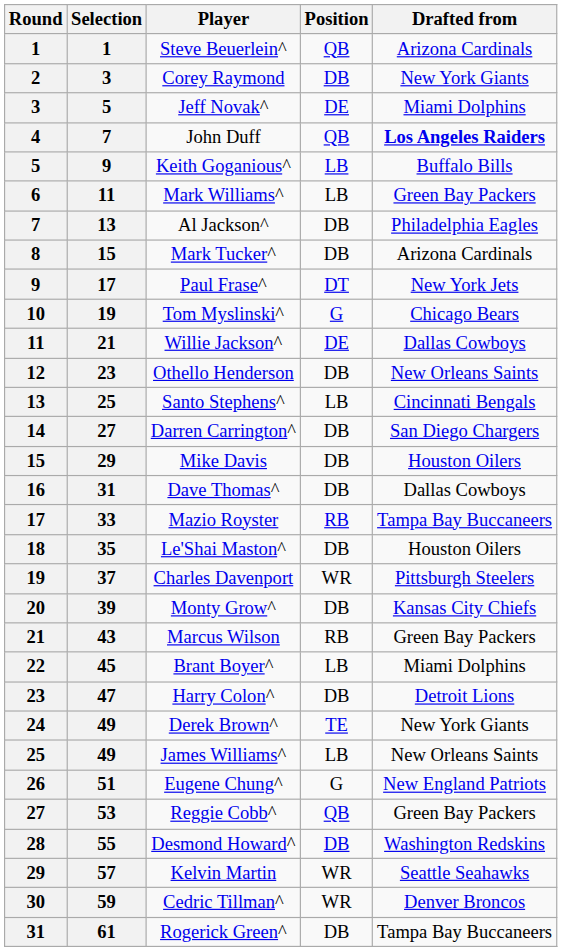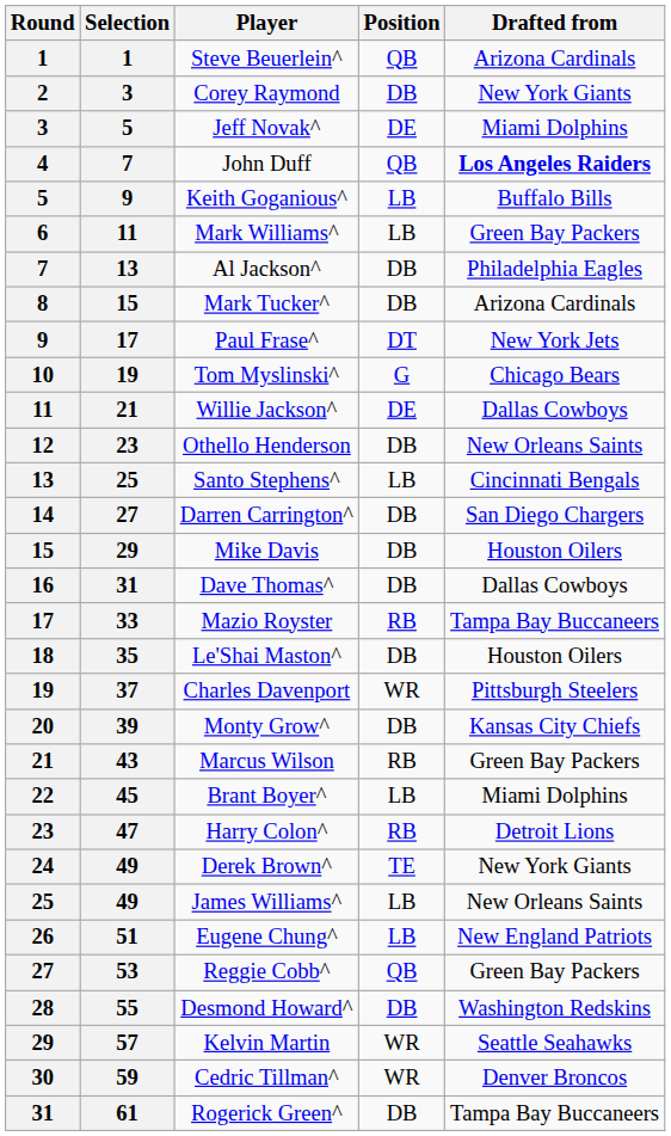 <table class="wikitable" style="text-align:center">
 <tr>
 <th>Round</th>
 <th>Selection</th>
 <th>Player</th>
 <th>Position</th>
 <th>Drafted from</th>
 </tr>
 <tr>
 <th>1</th>
 <th>1</th>
 <td><a href='#'>Steve Beuerlein</a>^</td>
 <td><a href='#'>QB</a></td>
 <td><a href='#'>Arizona Cardinals</a></td>
 </tr>
 <tr>
 <th>2</th>
 <th>3</th>
 <td><a href='#'>Corey Raymond</a></td>
 <td><a href='#'>DB</a></td>
 <td><a href='#'>New York Giants</a></td>
 </tr>
 <tr>
 <th>3</th>
 <th>5</th>
 <td><a href='#'>Jeff Novak</a>^</td>
 <td><a href='#'>DE</a></td>
 <td><a href='#'>Miami Dolphins</a></td>
 </tr>
 <tr>
 <th>4</th>
 <th>7</th>
 <td>John Duff</td>
 <td><a href='#'>QB</a></td>
 <td><strong><a href='#'>Los Angeles Raiders</a></strong></td>
 </tr>
 <tr>
 <th>5</th>
 <th>9</th>
 <td><a href='#'>Keith Goganious</a>^</td>
 <td><a href='#'>LB</a></td>
 <td><a href='#'>Buffalo Bills</a></td>
 </tr>
 <tr>
 <th>6</th>
 <th>11</th>
 <td><a href='#'>Mark Williams</a>^</td>
 <td>LB</td>
 <td><a href='#'>Green Bay Packers</a></td>
 </tr>
 <tr>
 <th>7</th>
 <th>13</th>
 <td>Al Jackson^</td>
 <td>DB</td>
 <td><a href='#'>Philadelphia Eagles</a></td>
 </tr>
 <tr>
 <th>8</th>
 <th>15</th>
 <td><a href='#'>Mark Tucker</a>^</td>
 <td>DB</td>
 <td>Arizona Cardinals</td>
 </tr>
 <tr>
 <th>9</th>
 <th>17</th>
 <td><a href='#'>Paul Frase</a>^</td>
 <td><a href='#'>DT</a></td>
 <td><a href='#'>New York Jets</a></td>
 </tr>
 <tr>
 <th>10</th>
 <th>19</th>
 <td><a href='#'>Tom Myslinski</a>^</td>
 <td><a href='#'>G</a></td>
 <td><a href='#'>Chicago Bears</a></td>
 </tr>
 <tr>
 <th>11</th>
 <th>21</th>
 <td><a href='#'>Willie Jackson</a>^</td>
 <td><a href='#'>DE</a></td>
 <td><a href='#'>Dallas Cowboys</a></td>
 </tr>
 <tr>
 <th>12</th>
 <th>23</th>
 <td><a href='#'>Othello Henderson</a></td>
 <td>DB</td>
 <td><a href='#'>New Orleans Saints</a></td>
 </tr>
 <tr>
 <th>13</th>
 <th>25</th>
 <td><a href='#'>Santo Stephens</a>^</td>
 <td>LB</td>
 <td><a href='#'>Cincinnati Bengals</a></td>
 </tr>
 <tr>
 <th>14</th>
 <th>27</th>
 <td><a href='#'>Darren Carrington</a>^</td>
 <td>DB</td>
 <td><a href='#'>San Diego Chargers</a></td>
 </tr>
 <tr>
 <th>15</th>
 <th>29</th>
 <td><a href='#'>Mike Davis</a></td>
 <td>DB</td>
 <td><a href='#'>Houston Oilers</a></td>
 </tr>
 <tr>
 <th>16</th>
 <th>31</th>
 <td><a href='#'>Dave Thomas</a>^</td>
 <td>DB</td>
 <td>Dallas Cowboys</td>
 </tr>
 <tr>
 <th>17</th>
 <th>33</th>
 <td><a href='#'>Mazio Royster</a></td>
 <td><a href='#'>RB</a></td>
 <td><a href='#'>Tampa Bay Buccaneers</a></td>
 </tr>
 <tr>
 <th>18</th>
 <th>35</th>
 <td><a href='#'>Le'Shai Maston</a>^</td>
 <td>DB</td>
 <td>Houston Oilers</td>
 </tr>
 <tr>
 <th>19</th>
 <th>37</th>
 <td><a href='#'>Charles Davenport</a></td>
 <td>WR</td>
 <td><a href='#'>Pittsburgh Steelers</a></td>
 </tr>
 <tr>
 <th>20</th>
 <th>39</th>
 <td><a href='#'>Monty Grow</a>^</td>
 <td>DB</td>
 <td><a href='#'>Kansas City Chiefs</a></td>
 </tr>
 <tr>
 <th>21</th>
 <th>43</th>
 <td><a href='#'>Marcus Wilson</a></td>
 <td>RB</td>
 <td>Green Bay Packers</td>
 </tr>
 <tr>
 <th>22</th>
 <th>45</th>
 <td><a href='#'>Brant Boyer</a>^</td>
 <td>LB</td>
 <td>Miami Dolphins</td>
 </tr>
 <tr>
 <th>23</th>
 <th>47</th>
 <td><a href='#'>Harry Colon</a>^</td>
-<td>DB</td>
+<td><a href='#'>RB</a></td>
 <td><a href='#'>Detroit Lions</a></td>
 </tr>
 <tr>
 <th>24</th>
 <th>49</th>
 <td><a href='#'>Derek Brown</a>^</td>
 <td><a href='#'>TE</a></td>
 <td>New York Giants</td>
 </tr>
 <tr>
 <th>25</th>
 <th>49</th>
 <td><a href='#'>James Williams</a>^</td>
 <td>LB</td>
 <td>New Orleans Saints</td>
 </tr>
 <tr>
 <th>26</th>
 <th>51</th>
 <td><a href='#'>Eugene Chung</a>^</td>
-<td>G</td>
+<td><a href='#'>LB</a></td>
 <td><a href='#'>New England Patriots</a></td>
 </tr>
 <tr>
 <th>27</th>
 <th>53</th>
 <td><a href='#'>Reggie Cobb</a>^</td>
 <td><a href='#'>QB</a></td>
 <td>Green Bay Packers</td>
 </tr>
 <tr>
 <th>28</th>
 <th>55</th>
 <td><a href='#'>Desmond Howard</a>^</td>
 <td><a href='#'>DB</a></td>
 <td><a href='#'>Washington Redskins</a></td>
 </tr>
 <tr>
 <th>29</th>
 <th>57</th>
 <td><a href='#'>Kelvin Martin</a></td>
 <td>WR</td>
 <td><a href='#'>Seattle Seahawks</a></td>
 </tr>
 <tr>
 <th>30</th>
 <th>59</th>
 <td><a href='#'>Cedric Tillman</a>^</td>
 <td>WR</td>
 <td><a href='#'>Denver Broncos</a></td>
 </tr>
 <tr>
 <th>31</th>
 <th>61</th>
 <td><a href='#'>Rogerick Green</a>^</td>
 <td>DB</td>
 <td>Tampa Bay Buccaneers</td>
 </tr>
 <tr>
 </tr>
 </table>
